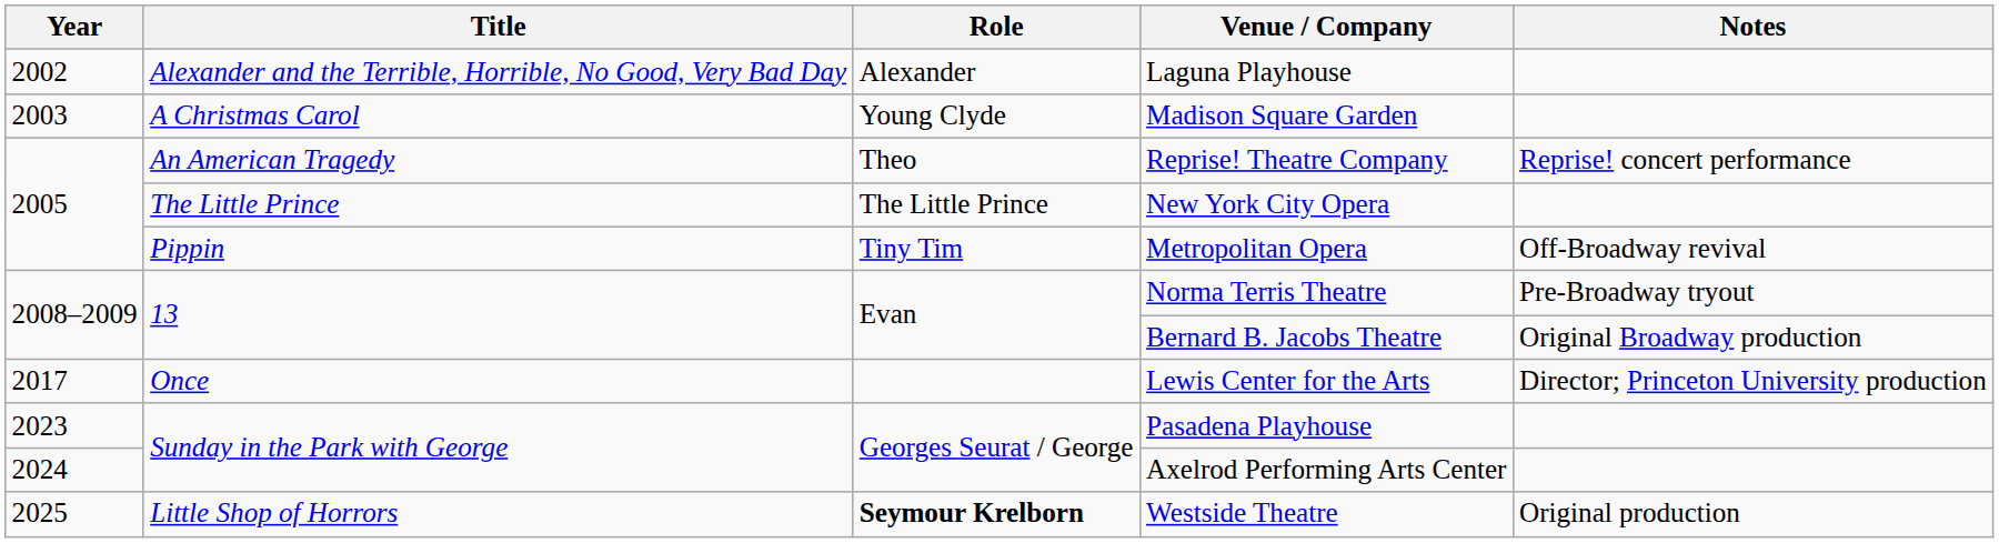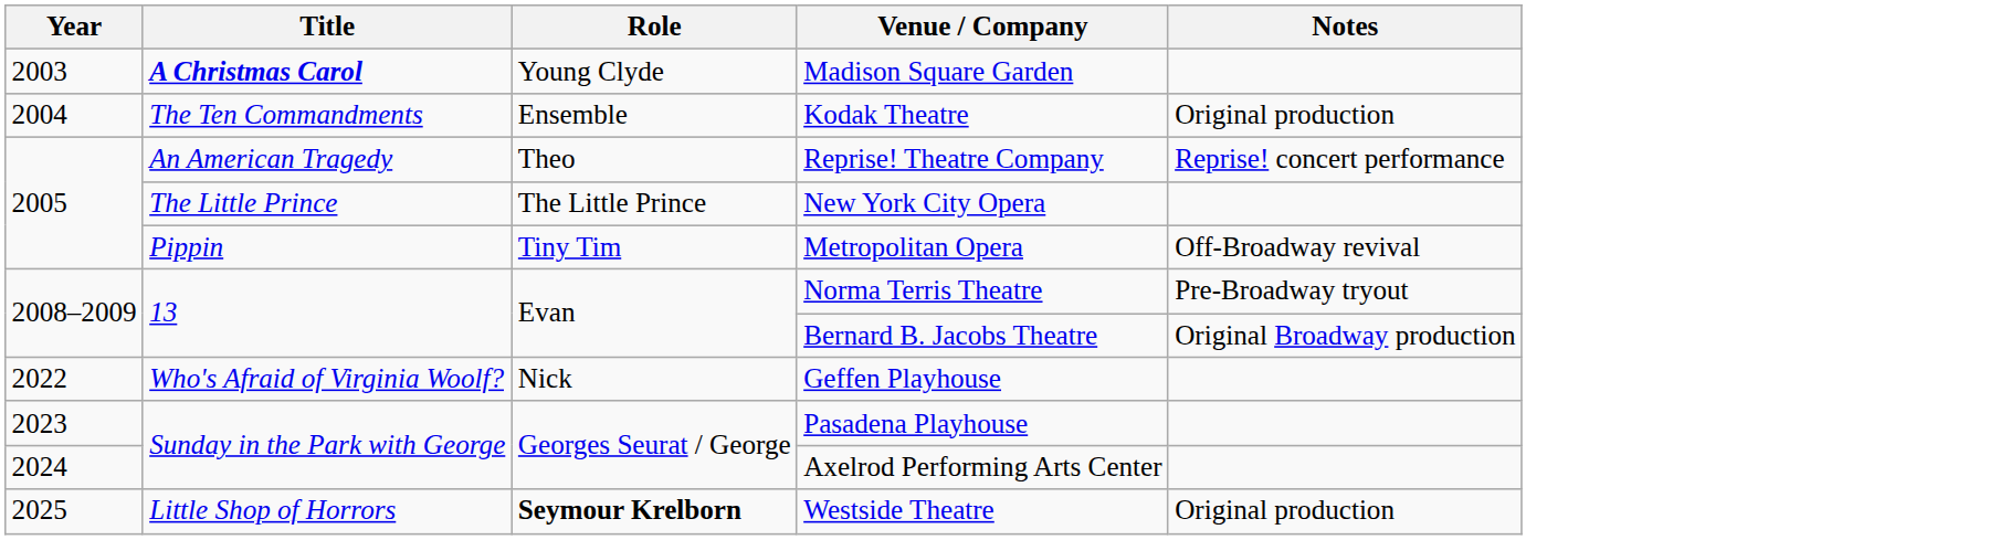 <table class="wikitable sortable plainrowheaders">
 <tr>
 <th scope="col">Year</th>
 <th scope="col">Title</th>
 <th scope="col">Role</th>
 <th scope="col" class="unsortable">Venue / Company</th>
 <th scope="col" class="unsortable">Notes</th>
 </tr>
 <tr>
-<td>2002</td>
-<td><em><a href='#'>Alexander and the Terrible, Horrible, No Good, Very Bad Day</a></em></td>
-<td>Alexander</td>
-<td>Laguna Playhouse</td>
+<td>2003</td>
+<td data-sort-value="Christmas Carol, A"><strong><em><a href='#'>A Christmas Carol</a></em></strong></td>
+<td>Young Clyde</td>
+<td><a href='#'>Madison Square Garden</a></td>
 <td></td>
 </tr>
 <tr>
-<td>2003</td>
-<td data-sort-value="Christmas Carol, A"><em><a href='#'>A Christmas Carol</a></em></td>
-<td>Young Clyde</td>
-<td><a href='#'>Madison Square Garden</a></td>
-<td></td>
+<td>2004</td>
+<td data-sort-value="Ten Commandments, The"><em><a href='#'>The Ten Commandments</a></em></td>
+<td>Ensemble</td>
+<td><a href='#'>Kodak Theatre</a></td>
+<td>Original production</td>
 </tr>
 <tr>
 <td rowspan=3>2005</td>
 <td data-sort-value="American Tragedy, An"><em><a href='#'>An American Tragedy</a></em></td>
 <td>Theo</td>
 <td><a href='#'>Reprise! Theatre Company</a></td>
 <td><a href='#'>Reprise!</a> concert performance</td>
 </tr>
 <tr>
 <td data-sort-value="Little Prince, The"><em><a href='#'>The Little Prince</a></em></td>
 <td>The Little Prince</td>
 <td><a href='#'>New York City Opera</a></td>
 <td></td>
 </tr>
 <tr>
 <td><em><a href='#'>Pippin</a></em></td>
 <td><a href='#'>Tiny Tim</a></td>
 <td><a href='#'>Metropolitan Opera</a></td>
 <td>Off-Broadway revival</td>
 </tr>
 <tr>
 <td rowspan="2">2008–2009</td>
 <td rowspan="2"><em><a href='#'>13</a></em></td>
 <td rowspan="2">Evan</td>
 <td><a href='#'>Norma Terris Theatre</a></td>
 <td>Pre-Broadway tryout</td>
 </tr>
 <tr>
 <td><a href='#'>Bernard B. Jacobs Theatre</a></td>
 <td>Original <a href='#'>Broadway</a> production</td>
 </tr>
 <tr>
-<td>2017</td>
-<td><em><a href='#'>Once</a></em></td>
+<td>2022</td>
+<td><em><a href='#'>Who's Afraid of Virginia Woolf?</a></em></td>
+<td>Nick</td>
+<td><a href='#'>Geffen Playhouse</a></td>
 <td></td>
-<td><a href='#'>Lewis Center for the Arts</a></td>
-<td>Director; <a href='#'>Princeton University</a> production</td>
 </tr>
 <tr>
 <td>2023</td>
 <td rowspan=2><em><a href='#'>Sunday in the Park with George</a></em></td>
 <td rowspan=2><a href='#'>Georges Seurat</a> / George</td>
 <td><a href='#'>Pasadena Playhouse</a></td>
 <td></td>
 </tr>
 <tr>
 <td>2024</td>
 <td>Axelrod Performing Arts Center</td>
 <td></td>
 </tr>
 <tr>
 <td>2025</td>
 <td><a href='#'><em>Little Shop of Horrors</em></a></td>
 <td><strong>Seymour Krelborn</strong></td>
 <td><a href='#'>Westside Theatre</a></td>
 <td>Original production</td>
 </tr>
 </table>
